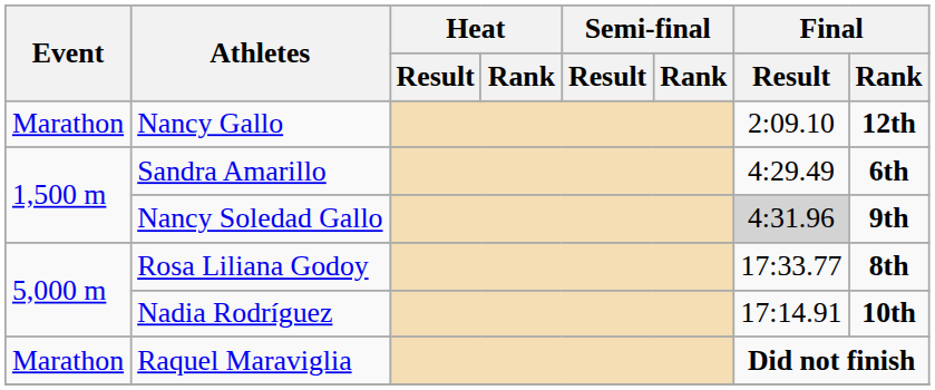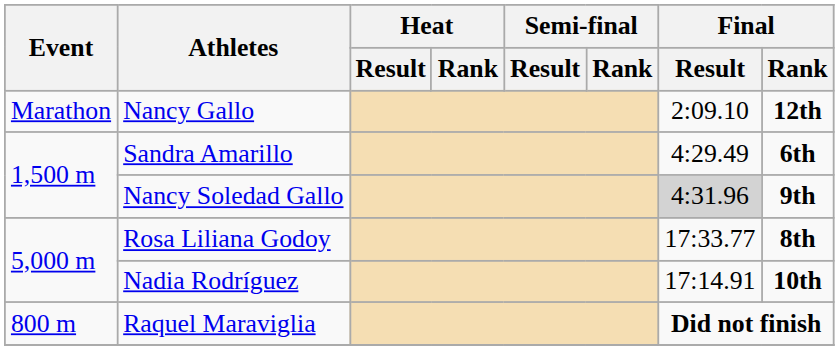 <table class="wikitable" border="1" style="font-size:90%">
 <tr>
 <th rowspan=2>Event</th>
 <th rowspan=2>Athletes</th>
 <th colspan=2>Heat</th>
 <th colspan=2>Semi-final</th>
 <th colspan=2>Final</th>
 </tr>
 <tr>
 <th>Result</th>
 <th>Rank</th>
 <th>Result</th>
 <th>Rank</th>
 <th>Result</th>
 <th>Rank</th>
 </tr>
 <tr>
 <td rowspan=1><a href='#'>Marathon</a></td>
 <td><a href='#'>Nancy Gallo</a></td>
 <td bgcolor=wheat colspan="4"></td>
 <td align=center>2:09.10</td>
 <td align=center><strong>12th</strong></td>
 </tr>
 <tr>
 <td rowspan=2><a href='#'>1,500 m</a></td>
 <td><a href='#'>Sandra Amarillo</a></td>
 <td bgcolor=wheat colspan="4"></td>
 <td align=center>4:29.49</td>
 <td align=center><strong>6th</strong></td>
 </tr>
 <tr>
 <td><a href='#'>Nancy Soledad Gallo</a></td>
 <td bgcolor=wheat colspan="4"></td>
 <td align=center style="background: lightgrey;">4:31.96</td>
 <td align=center><strong>9th</strong></td>
 </tr>
 <tr>
 <td rowspan=2><a href='#'>5,000 m</a></td>
 <td><a href='#'>Rosa Liliana Godoy</a></td>
 <td bgcolor=wheat colspan="4"></td>
 <td align=center>17:33.77</td>
 <td align=center><strong>8th</strong></td>
 </tr>
 <tr>
 <td><a href='#'>Nadia Rodríguez</a></td>
 <td bgcolor=wheat colspan="4"></td>
 <td align=center>17:14.91</td>
 <td align=center><strong>10th</strong></td>
 </tr>
 <tr>
-<td rowspan=1><a href='#'>Marathon</a></td>
+<td><a href='#'>800 m</a></td>
 <td><a href='#'>Raquel Maraviglia</a></td>
 <td bgcolor=wheat colspan="4"></td>
 <td align=center colspan="4"><strong>Did not finish</strong></td>
 </tr>
 <tr>
 </tr>
 </table>
